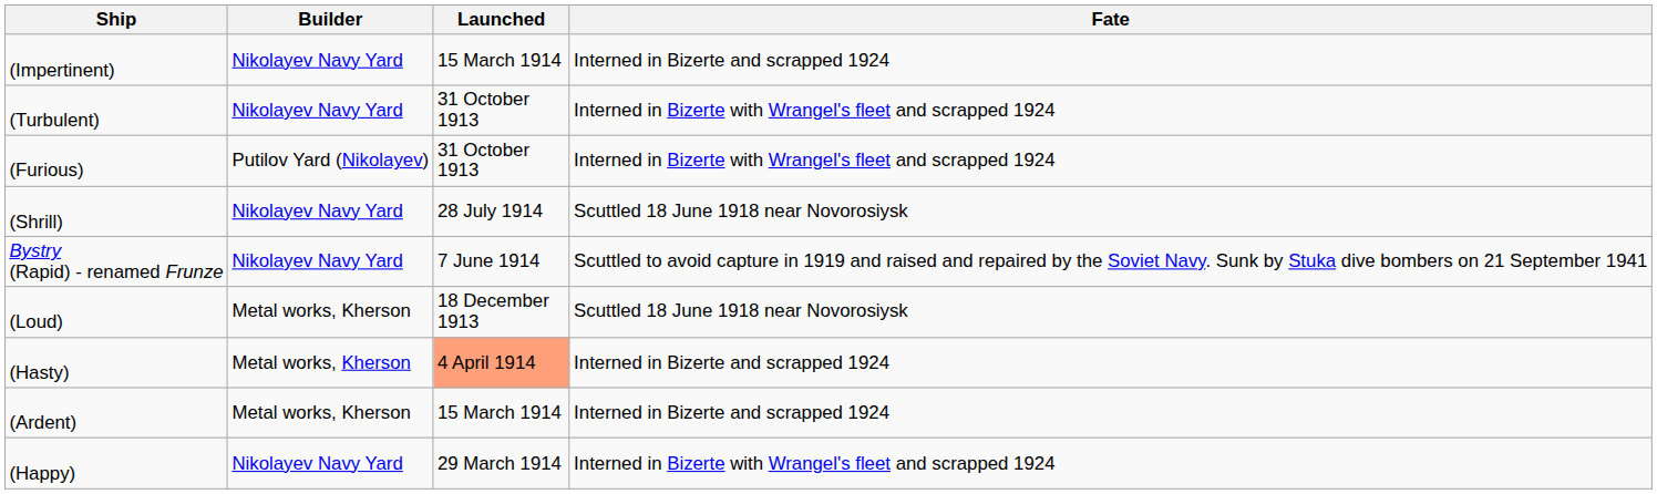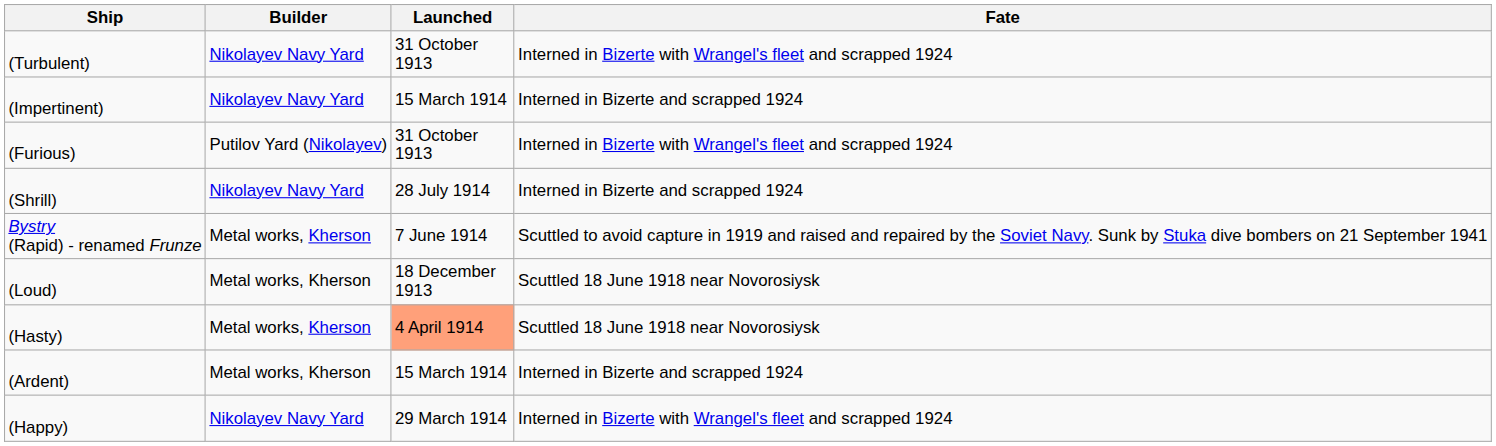 <table class="wikitable">
 <tr>
 <th>Ship</th>
 <th>Builder</th>
 <th width="110">Launched</th>
 <th>Fate</th>
 </tr>
 <tr>
+<td><br>(Turbulent)</td>
+<td><a href='#'>Nikolayev Navy Yard</a></td>
+<td>31 October 1913</td>
+<td>Interned in <a href='#'>Bizerte</a> with <a href='#'>Wrangel's fleet</a> and scrapped 1924</td>
+</tr>
+<tr>
 <td><br>(Impertinent)</td>
 <td><a href='#'>Nikolayev Navy Yard</a></td>
 <td>15 March 1914</td>
 <td>Interned in Bizerte and scrapped 1924</td>
-</tr>
-<tr>
-<td><br>(Turbulent)</td>
-<td><a href='#'>Nikolayev Navy Yard</a></td>
-<td>31 October 1913</td>
-<td>Interned in <a href='#'>Bizerte</a> with <a href='#'>Wrangel's fleet</a> and scrapped 1924</td>
 </tr>
 <tr>
 <td><br>(Furious)</td>
 <td>Putilov Yard (<a href='#'>Nikolayev</a>)</td>
 <td>31 October 1913</td>
 <td>Interned in <a href='#'>Bizerte</a> with <a href='#'>Wrangel's fleet</a> and scrapped 1924</td>
 </tr>
 <tr>
 <td><br>(Shrill)</td>
 <td><a href='#'>Nikolayev Navy Yard</a></td>
 <td>28 July 1914</td>
-<td>Scuttled 18 June 1918 near Novorosiysk</td>
+<td>Interned in Bizerte and scrapped 1924</td>
 </tr>
 <tr>
 <td><em><a href='#'>Bystry</a></em><br>(Rapid) - renamed <em>Frunze</em></td>
-<td><a href='#'>Nikolayev Navy Yard</a></td>
+<td>Metal works, <a href='#'>Kherson</a></td>
 <td>7 June 1914</td>
 <td>Scuttled to avoid capture in 1919 and raised and repaired by the <a href='#'>Soviet Navy</a>. Sunk by <a href='#'>Stuka</a> dive bombers on 21 September 1941</td>
 </tr>
 <tr>
 <td><br>(Loud)</td>
 <td>Metal works, Kherson</td>
 <td>18 December 1913</td>
 <td>Scuttled 18 June 1918 near Novorosiysk</td>
 </tr>
 <tr>
 <td> <br> (Hasty)</td>
 <td>Metal works, <a href='#'>Kherson</a></td>
 <td style="background: lightsalmon;">4 April 1914</td>
-<td>Interned in Bizerte and scrapped 1924</td>
+<td>Scuttled 18 June 1918 near Novorosiysk</td>
 </tr>
 <tr>
 <td><br>(Ardent)</td>
 <td>Metal works, Kherson</td>
 <td>15 March 1914</td>
 <td>Interned in Bizerte and scrapped 1924</td>
 </tr>
 <tr>
 <td><br>(Happy)</td>
 <td><a href='#'>Nikolayev Navy Yard</a></td>
 <td>29 March 1914</td>
 <td>Interned in <a href='#'>Bizerte</a> with <a href='#'>Wrangel's fleet</a> and scrapped 1924</td>
 </tr>
 </table>
